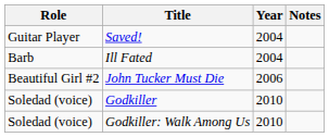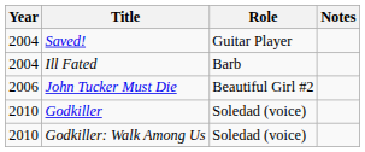 <table class="wikitable sortable">
 <tr>
+<th>Year</th>
+<th>Title</th>
 <th>Role</th>
-<th>Title</th>
-<th>Year</th>
 <th class="unsortable">Notes</th>
 </tr>
 <tr>
+<td>2004</td>
+<td><em><a href='#'>Saved!</a></em></td>
 <td>Guitar Player</td>
-<td><em><a href='#'>Saved!</a></em></td>
-<td>2004</td>
 <td></td>
 </tr>
 <tr>
+<td>2004</td>
+<td><em>Ill Fated</em></td>
 <td>Barb</td>
-<td><em>Ill Fated</em></td>
-<td>2004</td>
 <td></td>
 </tr>
 <tr>
+<td>2006</td>
+<td><em><a href='#'>John Tucker Must Die</a></em></td>
 <td>Beautiful Girl #2</td>
-<td><em><a href='#'>John Tucker Must Die</a></em></td>
-<td>2006</td>
 <td></td>
 </tr>
 <tr>
+<td>2010</td>
+<td><em><a href='#'>Godkiller</a></em></td>
 <td>Soledad (voice)</td>
-<td><em><a href='#'>Godkiller</a></em></td>
-<td>2010</td>
 <td></td>
 </tr>
 <tr>
+<td>2010</td>
+<td><em>Godkiller: Walk Among Us</em></td>
 <td>Soledad (voice)</td>
-<td><em>Godkiller: Walk Among Us</em></td>
-<td>2010</td>
 <td></td>
 </tr>
 </table>
